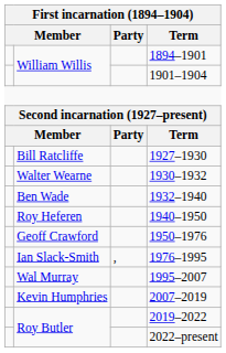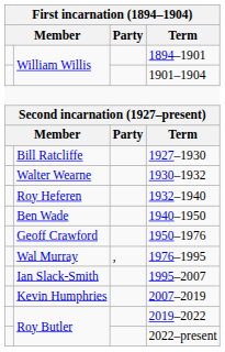 <table class="wikitable" style='border-style: none none none none;'>
 <tr>
 <th colspan="4">First incarnation (1894–1904)</th>
 </tr>
 <tr>
 <th colspan="2">Member</th>
 <th>Party</th>
 <th>Term</th>
 </tr>
 <tr style="background: #f9f9f9">
 <td> </td>
 <td rowspan="2"><a href='#'>William Willis</a></td>
 <td></td>
 <td><a href='#'>1894</a>–1901</td>
 </tr>
 <tr style="background: #f9f9f9">
 <td> </td>
 <td></td>
 <td>1901–1904</td>
 </tr>
 <tr>
 <td colspan="4" style='border-style: none none none none;'> </td>
 </tr>
 <tr>
 <th colspan="4">Second incarnation (1927–present)</th>
 </tr>
 <tr>
 <th colspan="2">Member</th>
 <th>Party</th>
 <th>Term</th>
 </tr>
 <tr style="background: #f9f9f9">
 <td> </td>
 <td><a href='#'>Bill Ratcliffe</a></td>
 <td></td>
 <td><a href='#'>1927</a>–1930</td>
 </tr>
 <tr style="background: #f9f9f9">
 <td> </td>
 <td><a href='#'>Walter Wearne</a></td>
 <td></td>
 <td><a href='#'>1930</a>–1932</td>
 </tr>
 <tr style="background: #f9f9f9">
 <td> </td>
-<td><a href='#'>Ben Wade</a></td>
+<td><a href='#'>Roy Heferen</a></td>
 <td></td>
 <td><a href='#'>1932</a>–1940</td>
 </tr>
 <tr style="background: #f9f9f9">
 <td> </td>
-<td><a href='#'>Roy Heferen</a></td>
+<td><a href='#'>Ben Wade</a></td>
 <td></td>
 <td><a href='#'>1940</a>–1950</td>
 </tr>
 <tr style="background: #f9f9f9">
 <td> </td>
 <td><a href='#'>Geoff Crawford</a></td>
 <td></td>
 <td><a href='#'>1950</a>–1976</td>
 </tr>
 <tr style="background: #f9f9f9">
 <td> </td>
-<td><a href='#'>Ian Slack-Smith</a></td>
+<td><a href='#'>Wal Murray</a></td>
 <td>, </td>
 <td><a href='#'>1976</a>–1995</td>
 </tr>
 <tr style="background: #f9f9f9">
 <td> </td>
-<td><a href='#'>Wal Murray</a></td>
+<td><a href='#'>Ian Slack-Smith</a></td>
 <td></td>
 <td><a href='#'>1995</a>–2007</td>
 </tr>
 <tr style="background: #f9f9f9">
 <td> </td>
 <td><a href='#'>Kevin Humphries</a></td>
 <td></td>
 <td><a href='#'>2007</a>–2019</td>
 </tr>
 <tr style="background: #f9f9f9">
 <td> </td>
 <td rowspan="2"><a href='#'>Roy Butler</a></td>
 <td></td>
 <td><a href='#'>2019</a>–2022</td>
 </tr>
 <tr style="background: #f9f9f9">
 <td> </td>
 <td></td>
 <td>2022–present</td>
 </tr>
 </table>
